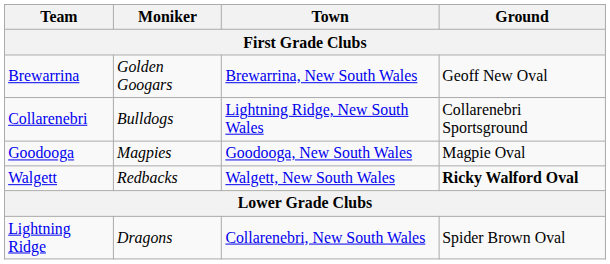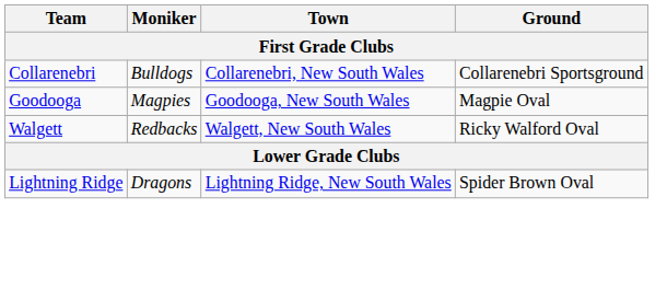 <table class="wikitable sortable">
 <tr>
 <th>Team</th>
 <th>Moniker</th>
 <th>Town</th>
 <th>Ground</th>
 </tr>
 <tr>
 <th colspan="4">First Grade Clubs</th>
 </tr>
 <tr>
-<td> <a href='#'>Brewarrina</a></td>
-<td><em>Golden Googars</em></td>
-<td><a href='#'>Brewarrina, New South Wales</a></td>
-<td>Geoff New Oval</td>
-</tr>
-<tr>
 <td> <a href='#'>Collarenebri</a></td>
 <td><em>Bulldogs</em></td>
-<td><a href='#'>Lightning Ridge, New South Wales</a></td>
+<td><a href='#'>Collarenebri, New South Wales</a></td>
 <td>Collarenebri Sportsground</td>
 </tr>
 <tr>
 <td> <a href='#'>Goodooga</a></td>
 <td><em>Magpies</em></td>
 <td><a href='#'>Goodooga, New South Wales</a></td>
 <td>Magpie Oval</td>
 </tr>
 <tr>
 <td> <a href='#'>Walgett</a></td>
 <td><em>Redbacks</em></td>
 <td><a href='#'>Walgett, New South Wales</a></td>
-<td><strong>Ricky Walford Oval</strong></td>
+<td>Ricky Walford Oval</td>
 </tr>
 <tr>
 <th colspan="4">Lower Grade Clubs</th>
 </tr>
 <tr>
 <td> <a href='#'>Lightning Ridge</a></td>
 <td><em>Dragons</em></td>
-<td><a href='#'>Collarenebri, New South Wales</a></td>
+<td><a href='#'>Lightning Ridge, New South Wales</a></td>
 <td>Spider Brown Oval</td>
 </tr>
 </table>
